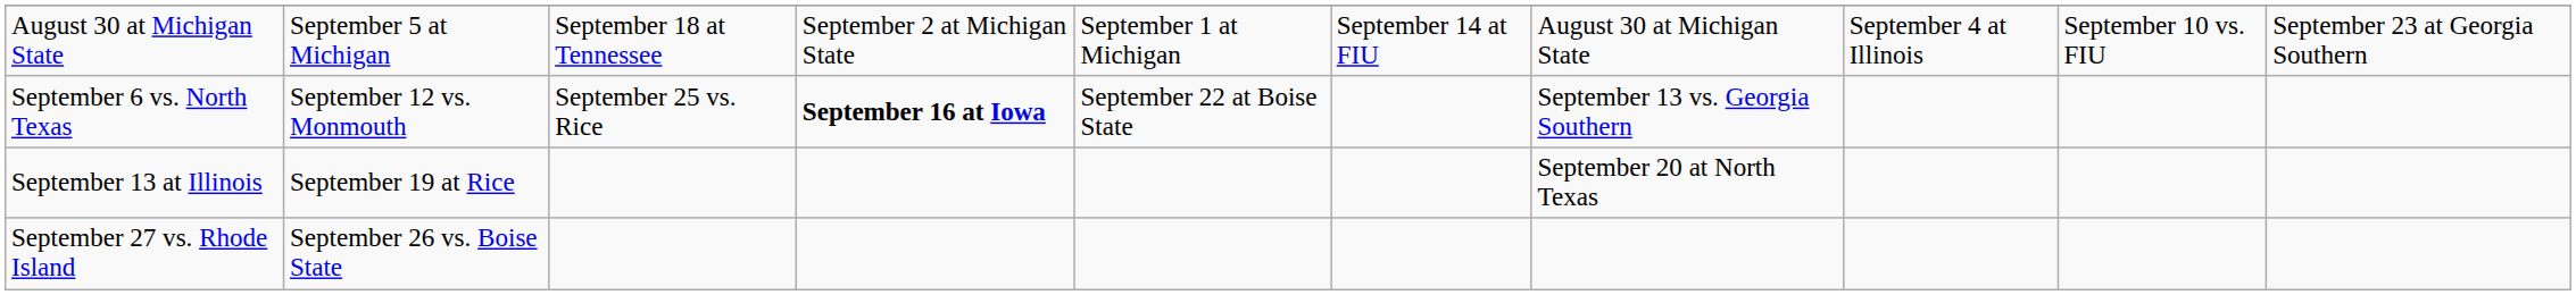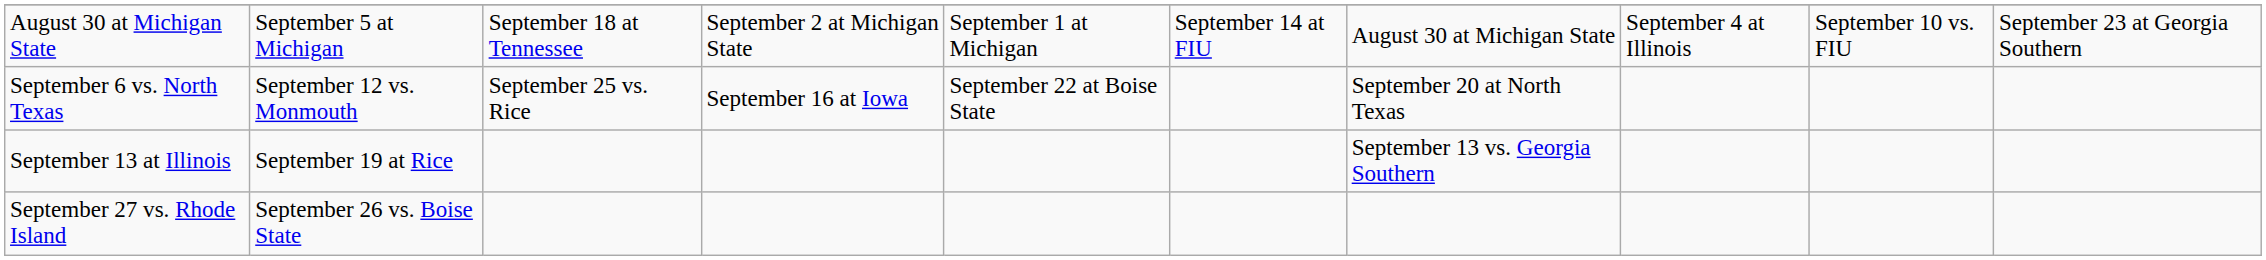 <table class="wikitable">
 <tr>
 </tr>
 <tr>
 <td>August 30 at <a href='#'>Michigan State</a></td>
 <td>September 5 at <a href='#'>Michigan</a></td>
 <td>September 18 at <a href='#'>Tennessee</a></td>
 <td>September 2 at Michigan State</td>
 <td>September 1 at Michigan</td>
 <td>September 14 at <a href='#'>FIU</a></td>
 <td>August 30 at Michigan State</td>
 <td>September 4 at Illinois</td>
 <td>September 10 vs. FIU</td>
 <td>September 23 at Georgia Southern</td>
 </tr>
 <tr>
 <td>September 6 vs. <a href='#'>North Texas</a></td>
 <td>September 12 vs. <a href='#'>Monmouth</a></td>
 <td>September 25 vs. Rice</td>
-<td><strong>September 16 at <a href='#'>Iowa</a></strong></td>
+<td>September 16 at <a href='#'>Iowa</a></td>
 <td>September 22 at Boise State</td>
 <td></td>
-<td>September 13 vs. <a href='#'>Georgia Southern</a></td>
+<td>September 20 at North Texas</td>
 <td></td>
 <td></td>
 <td></td>
 </tr>
 <tr>
 <td>September 13 at <a href='#'>Illinois</a></td>
 <td>September 19 at <a href='#'>Rice</a></td>
 <td></td>
 <td></td>
 <td></td>
 <td></td>
-<td>September 20 at North Texas</td>
+<td>September 13 vs. <a href='#'>Georgia Southern</a></td>
 <td></td>
 <td></td>
 <td></td>
 </tr>
 <tr>
 <td>September 27 vs. <a href='#'>Rhode Island</a></td>
 <td>September 26 vs. <a href='#'>Boise State</a></td>
 <td></td>
 <td></td>
 <td></td>
 <td></td>
 <td></td>
 <td></td>
 <td></td>
 <td></td>
 </tr>
 </table>
